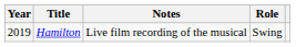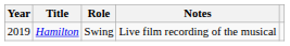 <table class="wikitable sortable">
 <tr>
 <th>Year</th>
 <th>Title</th>
+<th>Role</th>
 <th>Notes</th>
-<th>Role</th>
 <th></th>
 </tr>
 <tr>
 <td>2019</td>
 <td><em><a href='#'>Hamilton</a></em></td>
+<td>Swing</td>
 <td>Live film recording of the musical</td>
-<td>Swing</td>
 <td></td>
 </tr>
 </table>
